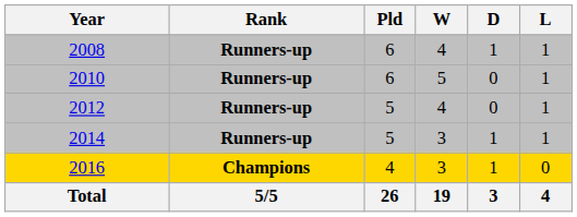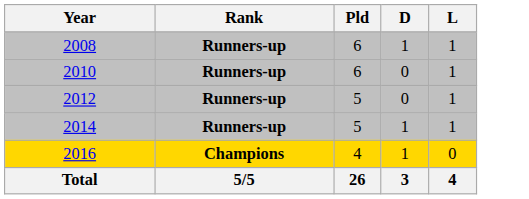 <table class="wikitable" style="text-align: center;font-size:90%;">
 <tr>
 <th width=125>Year</th>
 <th width=150>Rank</th>
 <th width=35>Pld</th>
-<th width=35>W</th>
 <th width=35>D</th>
 <th width=35>L</th>
 </tr>
 <tr bgcolor=silver>
 <td> <a href='#'>2008</a></td>
 <td><strong>Runners-up</strong></td>
 <td>6</td>
-<td>4</td>
 <td>1</td>
 <td>1</td>
 </tr>
 <tr bgcolor=silver>
 <td> <a href='#'>2010</a></td>
 <td><strong>Runners-up</strong></td>
 <td>6</td>
-<td>5</td>
 <td>0</td>
 <td>1</td>
 </tr>
 <tr bgcolor=silver>
 <td> <a href='#'>2012</a></td>
 <td><strong>Runners-up</strong></td>
 <td>5</td>
-<td>4</td>
 <td>0</td>
 <td>1</td>
 </tr>
 <tr bgcolor=silver>
 <td> <a href='#'>2014</a></td>
 <td><strong>Runners-up</strong></td>
 <td>5</td>
-<td>3</td>
 <td>1</td>
 <td>1</td>
 </tr>
 <tr bgcolor=gold>
 <td> <a href='#'>2016</a></td>
 <td><strong>Champions</strong></td>
 <td>4</td>
-<td>3</td>
 <td>1</td>
 <td>0</td>
 </tr>
 <tr>
 <th>Total</th>
 <th>5/5</th>
 <th>26</th>
-<th>19</th>
 <th>3</th>
 <th>4</th>
 </tr>
 </table>
